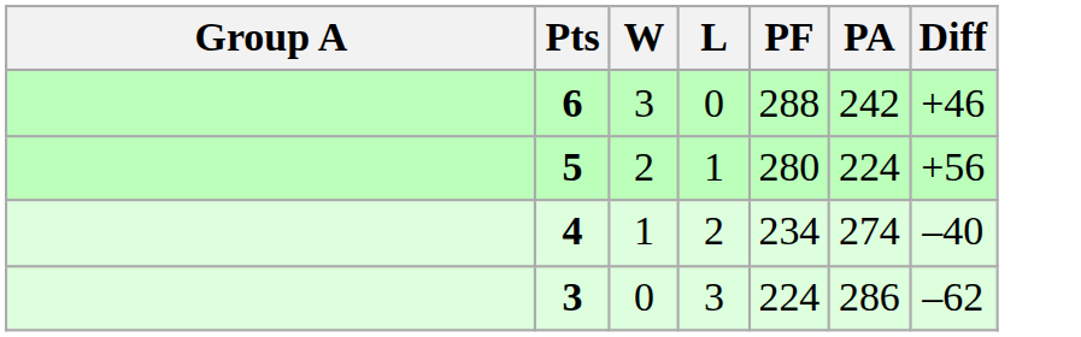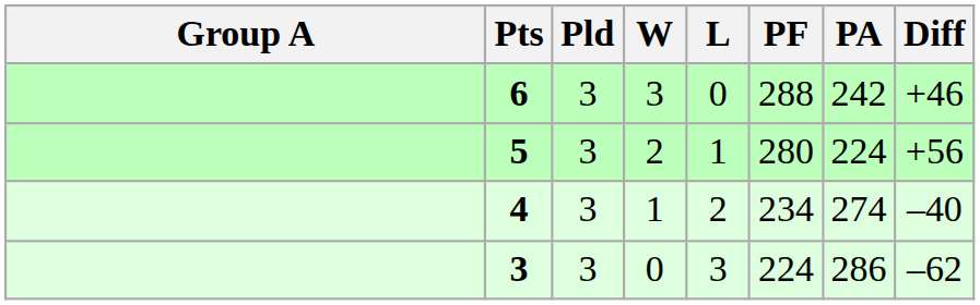 <table class=wikitable style="text-align:center">
 <tr>
 <th width=200>Group A</th>
 <th width=20>Pts</th>
+<th width=20>Pld</th>
 <th width=20>W</th>
 <th width=20>L</th>
 <th width=20>PF</th>
 <th width=20>PA</th>
 <th width=20>Diff</th>
 </tr>
 <tr style="background:#bbffbb">
 <td style="text-align:left"></td>
 <td><strong>6</strong></td>
 <td>3</td>
+<td>3</td>
 <td>0</td>
 <td>288</td>
 <td>242</td>
 <td>+46</td>
 </tr>
 <tr style="background:#bbffbb">
 <td style="text-align:left"></td>
 <td><strong>5</strong></td>
+<td>3</td>
 <td>2</td>
 <td>1</td>
 <td>280</td>
 <td>224</td>
 <td>+56</td>
 </tr>
 <tr style="background:#ddffdd">
 <td style="text-align:left"></td>
 <td><strong>4</strong></td>
+<td>3</td>
 <td>1</td>
 <td>2</td>
 <td>234</td>
 <td>274</td>
 <td>–40</td>
 </tr>
 <tr style="background:#ddffdd">
 <td style="text-align:left"></td>
 <td><strong>3</strong></td>
+<td>3</td>
 <td>0</td>
 <td>3</td>
 <td>224</td>
 <td>286</td>
 <td>–62</td>
 </tr>
 </table>
